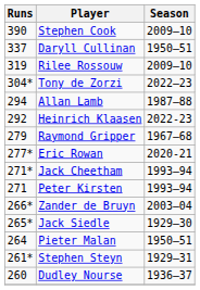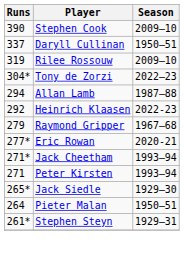 <table class="wikitable">
 <tr>
 <th>Runs</th>
 <th>Player</th>
 <th>Season</th>
 </tr>
 <tr>
 <td>390</td>
 <td><a href='#'>Stephen Cook</a></td>
 <td>2009–10</td>
 </tr>
 <tr>
 <td>337</td>
 <td><a href='#'>Daryll Cullinan</a></td>
 <td>1950–51</td>
 </tr>
 <tr>
 <td>319</td>
 <td><a href='#'>Rilee Rossouw</a></td>
 <td>2009–10</td>
 </tr>
 <tr>
 <td>304*</td>
 <td><a href='#'>Tony de Zorzi</a></td>
 <td>2022–23</td>
 </tr>
 <tr>
 <td>294</td>
 <td><a href='#'>Allan Lamb</a></td>
 <td>1987–88</td>
 </tr>
 <tr>
 <td>292</td>
 <td><a href='#'>Heinrich Klaasen</a></td>
 <td>2022-23</td>
 </tr>
 <tr>
 <td>279</td>
 <td><a href='#'>Raymond Gripper</a></td>
 <td>1967–68</td>
 </tr>
 <tr>
 <td>277*</td>
 <td><a href='#'>Eric Rowan</a></td>
 <td>2020-21</td>
 </tr>
 <tr>
 <td>271*</td>
 <td><a href='#'>Jack Cheetham</a></td>
 <td>1993–94</td>
 </tr>
 <tr>
 <td>271</td>
 <td><a href='#'>Peter Kirsten</a></td>
 <td>1993–94</td>
 </tr>
 <tr>
-<td>266*</td>
-<td><a href='#'>Zander de Bruyn</a></td>
-<td>2003–04</td>
-</tr>
-<tr>
 <td>265*</td>
 <td><a href='#'>Jack Siedle</a></td>
 <td>1929–30</td>
 </tr>
 <tr>
 <td>264</td>
 <td><a href='#'>Pieter Malan</a></td>
 <td>1950–51</td>
 </tr>
 <tr>
 <td>261*</td>
 <td><a href='#'>Stephen Steyn</a></td>
 <td>1929–31</td>
 </tr>
 <tr>
-<td>260</td>
-<td><a href='#'>Dudley Nourse</a></td>
-<td>1936–37</td>
-</tr>
-<tr>
 </tr>
 </table>
